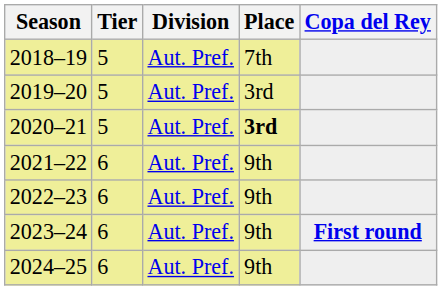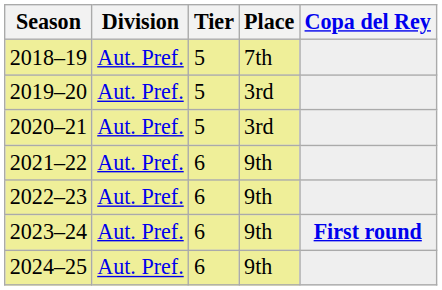 <table class="wikitable">
 <tr style="background:#f0f6fa;">
 <th>Season</th>
+<th>Division</th>
 <th>Tier</th>
-<th>Division</th>
 <th>Place</th>
 <th><a href='#'>Copa del Rey</a></th>
 </tr>
 <tr>
 <td style="background:#EFEF99;">2018–19</td>
+<td style="background:#EFEF99;"><a href='#'>Aut. Pref.</a></td>
 <td style="background:#EFEF99;">5</td>
-<td style="background:#EFEF99;"><a href='#'>Aut. Pref.</a></td>
 <td style="background:#EFEF99;">7th</td>
 <th style="background:#efefef;"></th>
 </tr>
 <tr>
 <td style="background:#EFEF99;">2019–20</td>
+<td style="background:#EFEF99;"><a href='#'>Aut. Pref.</a></td>
 <td style="background:#EFEF99;">5</td>
-<td style="background:#EFEF99;"><a href='#'>Aut. Pref.</a></td>
 <td style="background:#EFEF99;">3rd</td>
 <th style="background:#efefef;"></th>
 </tr>
 <tr>
 <td style="background:#EFEF99;">2020–21</td>
+<td style="background:#EFEF99;"><a href='#'>Aut. Pref.</a></td>
 <td style="background:#EFEF99;">5</td>
-<td style="background:#EFEF99;"><a href='#'>Aut. Pref.</a></td>
-<td style="background:#EFEF99;"><strong>3rd</strong></td>
+<td style="background:#EFEF99;">3rd</td>
 <th style="background:#efefef;"></th>
 </tr>
 <tr>
 <td style="background:#EFEF99;">2021–22</td>
+<td style="background:#EFEF99;"><a href='#'>Aut. Pref.</a></td>
 <td style="background:#EFEF99;">6</td>
-<td style="background:#EFEF99;"><a href='#'>Aut. Pref.</a></td>
 <td style="background:#EFEF99;">9th</td>
 <th style="background:#efefef;"></th>
 </tr>
 <tr>
 <td style="background:#EFEF99;">2022–23</td>
+<td style="background:#EFEF99;"><a href='#'>Aut. Pref.</a></td>
 <td style="background:#EFEF99;">6</td>
-<td style="background:#EFEF99;"><a href='#'>Aut. Pref.</a></td>
 <td style="background:#EFEF99;">9th</td>
 <th style="background:#efefef;"></th>
 </tr>
 <tr>
 <td style="background:#EFEF99;">2023–24</td>
+<td style="background:#EFEF99;"><a href='#'>Aut. Pref.</a></td>
 <td style="background:#EFEF99;">6</td>
-<td style="background:#EFEF99;"><a href='#'>Aut. Pref.</a></td>
 <td style="background:#EFEF99;">9th</td>
 <th style="background:#efefef;"><a href='#'>First round</a></th>
 </tr>
 <tr>
 <td style="background:#EFEF99;">2024–25</td>
+<td style="background:#EFEF99;"><a href='#'>Aut. Pref.</a></td>
 <td style="background:#EFEF99;">6</td>
-<td style="background:#EFEF99;"><a href='#'>Aut. Pref.</a></td>
 <td style="background:#EFEF99;">9th</td>
 <th style="background:#efefef;"></th>
 </tr>
 </table>
